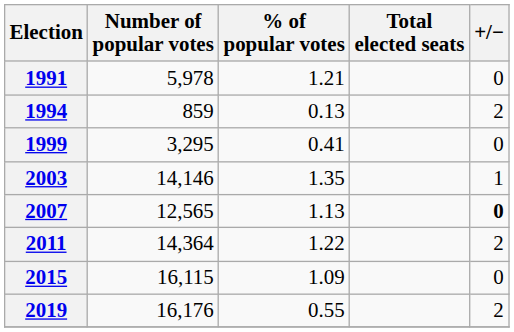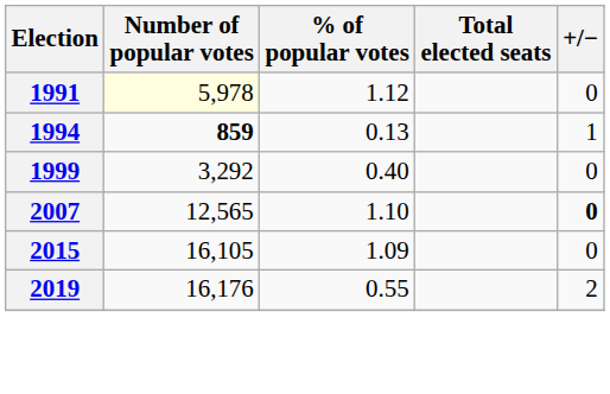 <table class="wikitable" style="text-align: right;">
 <tr align=center>
 <th>Election</th>
 <th>Number of<br>popular votes</th>
 <th>% of<br>popular votes</th>
 <th>Total<br>elected seats</th>
 <th>+/−</th>
 </tr>
 <tr>
 <th><a href='#'>1991</a></th>
-<td>5,978</td>
-<td>1.21</td>
+<td style="background: lightyellow;">5,978</td>
+<td>1.12</td>
 <td></td>
 <td>0</td>
 </tr>
 <tr>
 <th><a href='#'>1994</a></th>
-<td>859</td>
+<td><strong>859</strong></td>
 <td>0.13</td>
 <td></td>
-<td>2</td>
+<td>1</td>
 </tr>
 <tr>
 <th><a href='#'>1999</a></th>
-<td>3,295</td>
-<td>0.41</td>
+<td>3,292</td>
+<td>0.40</td>
 <td></td>
 <td>0</td>
 </tr>
 <tr>
-<th><a href='#'>2003</a></th>
-<td>14,146</td>
-<td>1.35</td>
-<td></td>
-<td>1</td>
-</tr>
-<tr>
 <th><a href='#'>2007</a></th>
 <td>12,565</td>
-<td>1.13</td>
+<td>1.10</td>
 <td></td>
 <td><strong>0</strong></td>
 </tr>
 <tr>
-<th><a href='#'>2011</a></th>
-<td>14,364</td>
-<td>1.22</td>
-<td></td>
-<td>2</td>
-</tr>
-<tr>
 <th><a href='#'>2015</a></th>
-<td>16,115</td>
+<td>16,105</td>
 <td>1.09</td>
 <td></td>
 <td>0</td>
 </tr>
 <tr>
 <th><a href='#'>2019</a></th>
 <td>16,176</td>
 <td>0.55</td>
 <td></td>
 <td>2</td>
 </tr>
 <tr>
 </tr>
 </table>
